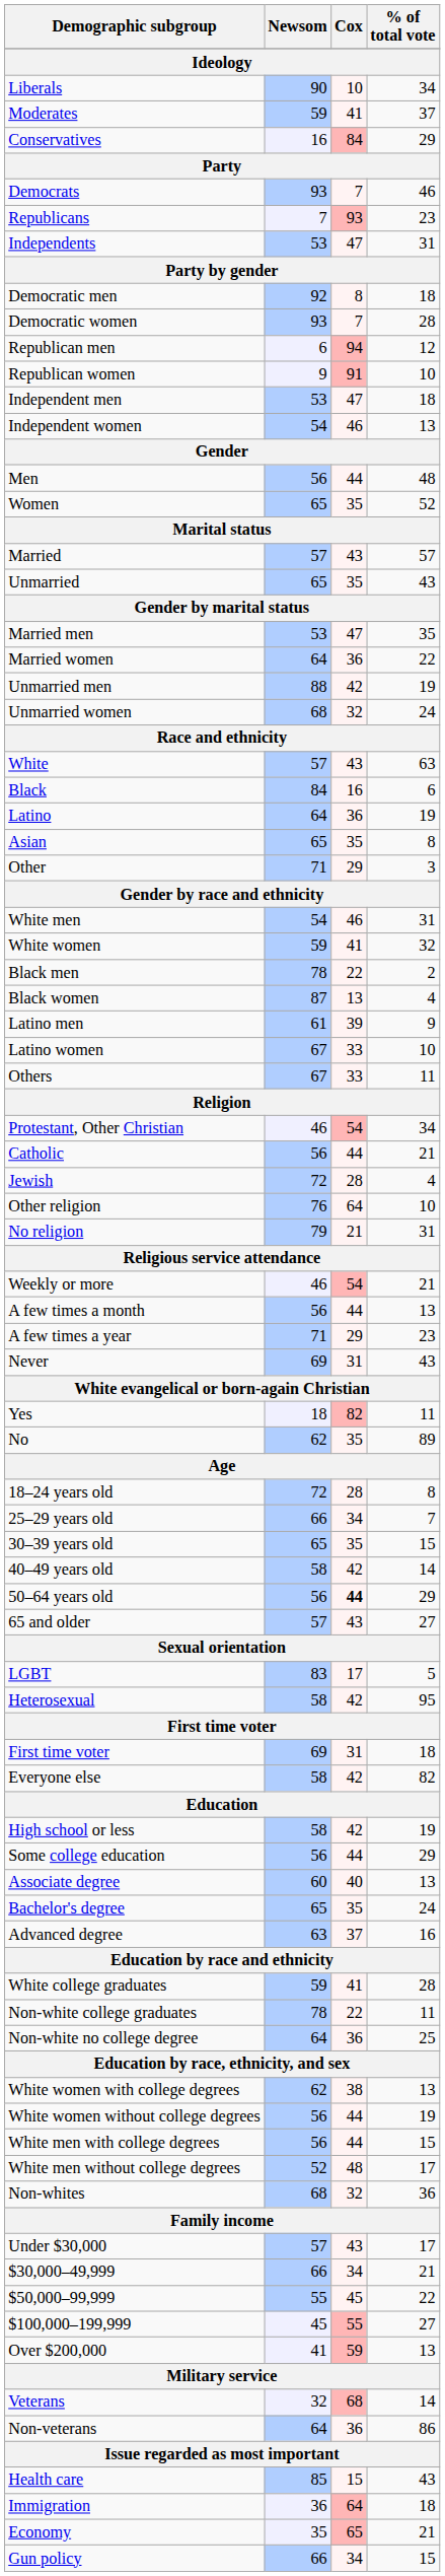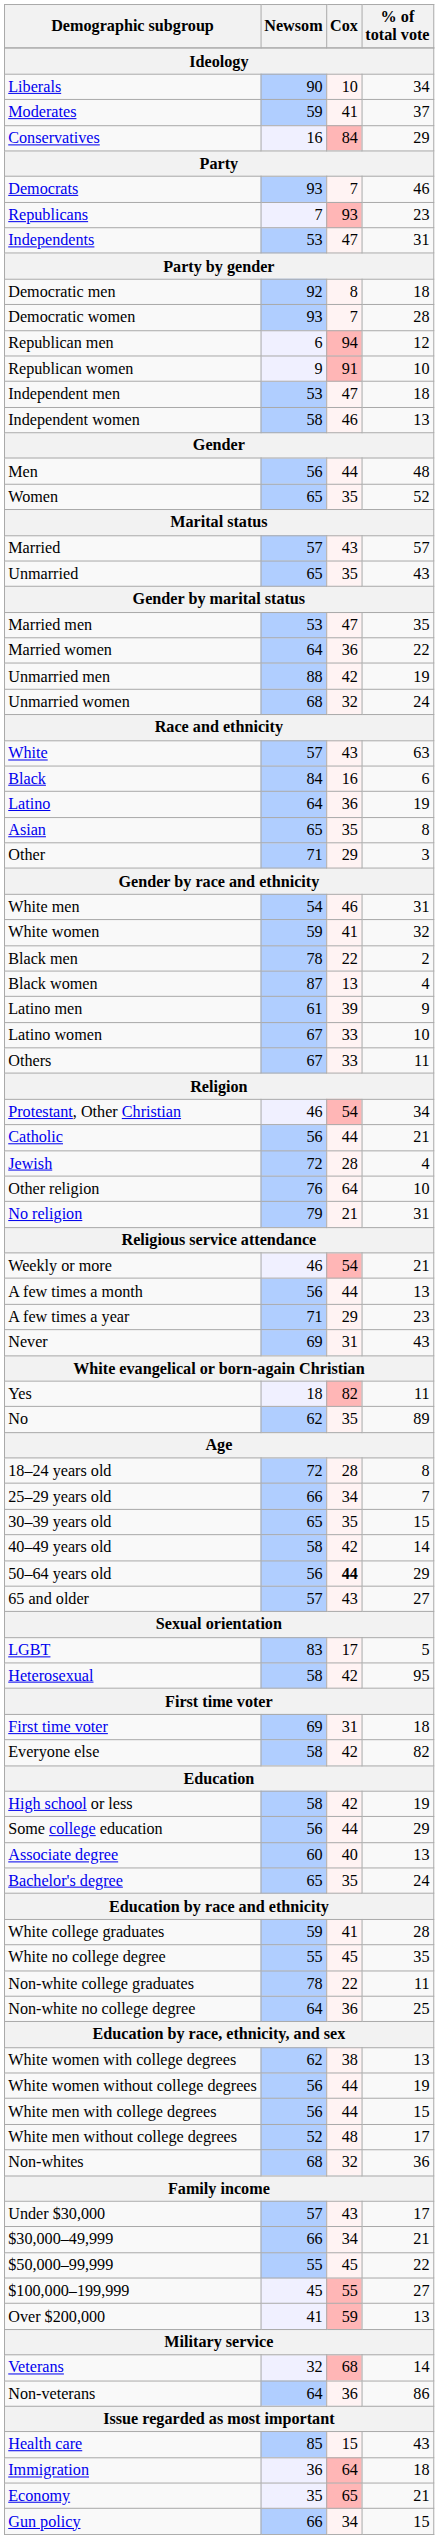 <table class="wikitable sortable">
 <tr>
 <th>Demographic subgroup</th>
 <th>Newsom</th>
 <th>Cox</th>
 <th>% of<br>total vote</th>
 </tr>
 <tr>
 </tr>
 <tr>
 <th colspan="4">Ideology</th>
 </tr>
 <tr>
 <td><a href='#'>Liberals</a></td>
 <td style="text-align:right; background:#b0ceff;">90</td>
 <td style="text-align:right; background:#fff3f3;">10</td>
 <td style="text-align:right;">34</td>
 </tr>
 <tr>
 <td><a href='#'>Moderates</a></td>
 <td style="text-align:right; background:#b0ceff;">59</td>
 <td style="text-align:right; background:#fff3f3;">41</td>
 <td style="text-align:right;">37</td>
 </tr>
 <tr>
 <td><a href='#'>Conservatives</a></td>
 <td style="text-align:right; background:#f0f0ff;">16</td>
 <td style="text-align:right; background:#ffb6b6;">84</td>
 <td style="text-align:right;">29</td>
 </tr>
 <tr>
 <th colspan="4">Party</th>
 </tr>
 <tr>
 <td><a href='#'>Democrats</a></td>
 <td style="text-align:right; background:#b0ceff;">93</td>
 <td style="text-align:right; background:#fff3f3;">7</td>
 <td style="text-align:right;">46</td>
 </tr>
 <tr>
 <td><a href='#'>Republicans</a></td>
 <td style="text-align:right; background:#f0f0ff;">7</td>
 <td style="text-align:right; background:#ffb6b6;">93</td>
 <td style="text-align:right;">23</td>
 </tr>
 <tr>
 <td><a href='#'>Independents</a></td>
 <td style="text-align:right; background:#b0ceff;">53</td>
 <td style="text-align:right; background:#fff3f3;">47</td>
 <td style="text-align:right;">31</td>
 </tr>
 <tr>
 <th colspan="4">Party by gender</th>
 </tr>
 <tr>
 <td>Democratic men</td>
 <td style="text-align:right; background:#b0ceff;">92</td>
 <td style="text-align:right; background:#fff3f3;">8</td>
 <td style="text-align:right;">18</td>
 </tr>
 <tr>
 <td>Democratic women</td>
 <td style="text-align:right; background:#b0ceff;">93</td>
 <td style="text-align:right; background:#fff3f3;">7</td>
 <td style="text-align:right;">28</td>
 </tr>
 <tr>
 <td>Republican men</td>
 <td style="text-align:right; background:#f0f0ff;">6</td>
 <td style="text-align:right; background:#ffb6b6;">94</td>
 <td style="text-align:right;">12</td>
 </tr>
 <tr>
 <td>Republican women</td>
 <td style="text-align:right; background:#f0f0ff;">9</td>
 <td style="text-align:right; background:#ffb6b6;">91</td>
 <td style="text-align:right;">10</td>
 </tr>
 <tr>
 <td>Independent men</td>
 <td style="text-align:right; background:#b0ceff;">53</td>
 <td style="text-align:right; background:#fff3f3;">47</td>
 <td style="text-align:right;">18</td>
 </tr>
 <tr>
 <td>Independent women</td>
-<td style="text-align:right; background:#b0ceff;">54</td>
+<td style="text-align:right; background:#b0ceff;">58</td>
 <td style="text-align:right; background:#fff3f3;">46</td>
 <td style="text-align:right;">13</td>
 </tr>
 <tr>
 <th colspan="4">Gender</th>
 </tr>
 <tr>
 <td>Men</td>
 <td style="text-align:right; background:#b0ceff;">56</td>
 <td style="text-align:right; background:#fff3f3;">44</td>
 <td style="text-align:right;">48</td>
 </tr>
 <tr>
 <td>Women</td>
 <td style="text-align:right; background:#b0ceff;">65</td>
 <td style="text-align:right; background:#fff3f3;">35</td>
 <td style="text-align:right;">52</td>
 </tr>
 <tr>
 <th colspan="4">Marital status</th>
 </tr>
 <tr>
 <td>Married</td>
 <td style="text-align:right; background:#b0ceff;">57</td>
 <td style="text-align:right; background:#fff3f3;">43</td>
 <td style="text-align:right;">57</td>
 </tr>
 <tr>
 <td>Unmarried</td>
 <td style="text-align:right; background:#b0ceff;">65</td>
 <td style="text-align:right; background:#fff3f3;">35</td>
 <td style="text-align:right;">43</td>
 </tr>
 <tr>
 <th colspan="4">Gender by marital status</th>
 </tr>
 <tr>
 <td>Married men</td>
 <td style="text-align:right; background:#b0ceff;">53</td>
 <td style="text-align:right; background:#fff3f3;">47</td>
 <td style="text-align:right;">35</td>
 </tr>
 <tr>
 <td>Married women</td>
 <td style="text-align:right; background:#b0ceff;">64</td>
 <td style="text-align:right; background:#fff3f3;">36</td>
 <td style="text-align:right;">22</td>
 </tr>
 <tr>
 <td>Unmarried men</td>
 <td style="text-align:right; background:#b0ceff;">88</td>
 <td style="text-align:right; background:#fff3f3;">42</td>
 <td style="text-align:right;">19</td>
 </tr>
 <tr>
 <td>Unmarried women</td>
 <td style="text-align:right; background:#b0ceff;">68</td>
 <td style="text-align:right; background:#fff3f3;">32</td>
 <td style="text-align:right;">24</td>
 </tr>
 <tr>
 <th colspan="4">Race and ethnicity</th>
 </tr>
 <tr>
 <td><a href='#'>White</a></td>
 <td style="text-align:right; background:#b0ceff;">57</td>
 <td style="text-align:right; background:#fff3f3;">43</td>
 <td style="text-align:right;">63</td>
 </tr>
 <tr>
 <td><a href='#'>Black</a></td>
 <td style="text-align:right; background:#b0ceff;">84</td>
 <td style="text-align:right; background:#fff3f3;">16</td>
 <td style="text-align:right;">6</td>
 </tr>
 <tr>
 <td><a href='#'>Latino</a></td>
 <td style="text-align:right; background:#b0ceff;">64</td>
 <td style="text-align:right; background:#fff3f3;">36</td>
 <td style="text-align:right;">19</td>
 </tr>
 <tr>
 <td><a href='#'>Asian</a></td>
 <td style="text-align:right; background:#b0ceff;">65</td>
 <td style="text-align:right; background:#fff3f3;">35</td>
 <td style="text-align:right;">8</td>
 </tr>
 <tr>
 <td>Other</td>
 <td style="text-align:right; background:#b0ceff;">71</td>
 <td style="text-align:right; background:#fff3f3;">29</td>
 <td style="text-align:right;">3</td>
 </tr>
 <tr>
 <th colspan="4">Gender by race and ethnicity</th>
 </tr>
 <tr>
 <td>White men</td>
 <td style="text-align:right; background:#b0ceff;">54</td>
 <td style="text-align:right; background:#fff3f3;">46</td>
 <td style="text-align:right;">31</td>
 </tr>
 <tr>
 <td>White women</td>
 <td style="text-align:right; background:#b0ceff;">59</td>
 <td style="text-align:right; background:#fff3f3;">41</td>
 <td style="text-align:right;">32</td>
 </tr>
 <tr>
 <td>Black men</td>
 <td style="text-align:right; background:#b0ceff;">78</td>
 <td style="text-align:right; background:#fff3f3;">22</td>
 <td style="text-align:right;">2</td>
 </tr>
 <tr>
 <td>Black women</td>
 <td style="text-align:right; background:#b0ceff;">87</td>
 <td style="text-align:right; background:#fff3f3;">13</td>
 <td style="text-align:right;">4</td>
 </tr>
 <tr>
 <td>Latino men</td>
 <td style="text-align:right; background:#b0ceff;">61</td>
 <td style="text-align:right; background:#fff3f3;">39</td>
 <td style="text-align:right;">9</td>
 </tr>
 <tr>
 <td>Latino women</td>
 <td style="text-align:right; background:#b0ceff;">67</td>
 <td style="text-align:right; background:#fff3f3;">33</td>
 <td style="text-align:right;">10</td>
 </tr>
 <tr>
 <td>Others</td>
 <td style="text-align:right; background:#b0ceff;">67</td>
 <td style="text-align:right; background:#fff3f3;">33</td>
 <td style="text-align:right;">11</td>
 </tr>
 <tr>
 <th colspan="4">Religion</th>
 </tr>
 <tr>
 <td><a href='#'>Protestant</a>, Other <a href='#'>Christian</a></td>
 <td style="text-align:right; background:#f0f0ff;">46</td>
 <td style="text-align:right; background:#ffb6b6;">54</td>
 <td style="text-align:right;">34</td>
 </tr>
 <tr>
 <td><a href='#'>Catholic</a></td>
 <td style="text-align:right; background:#b0ceff;">56</td>
 <td style="text-align:right; background:#fff3f3;">44</td>
 <td style="text-align:right;">21</td>
 </tr>
 <tr>
 <td><a href='#'>Jewish</a></td>
 <td style="text-align:right; background:#b0ceff;">72</td>
 <td style="text-align:right; background:#fff3f3;">28</td>
 <td style="text-align:right;">4</td>
 </tr>
 <tr>
 <td>Other religion</td>
 <td style="text-align:right; background:#b0ceff;">76</td>
 <td style="text-align:right; background:#fff3f3;">64</td>
 <td style="text-align:right;">10</td>
 </tr>
 <tr>
 <td><a href='#'>No religion</a></td>
 <td style="text-align:right; background:#b0ceff;">79</td>
 <td style="text-align:right; background:#fff3f3;">21</td>
 <td style="text-align:right;">31</td>
 </tr>
 <tr>
 <th colspan="4">Religious service attendance</th>
 </tr>
 <tr>
 <td>Weekly or more</td>
 <td style="text-align:right; background:#f0f0ff;">46</td>
 <td style="text-align:right; background:#ffb6b6;">54</td>
 <td style="text-align:right;">21</td>
 </tr>
 <tr>
 <td>A few times a month</td>
 <td style="text-align:right; background:#b0ceff;">56</td>
 <td style="text-align:right; background:#fff3f3;">44</td>
 <td style="text-align:right;">13</td>
 </tr>
 <tr>
 <td>A few times a year</td>
 <td style="text-align:right; background:#b0ceff;">71</td>
 <td style="text-align:right; background:#fff3f3;">29</td>
 <td style="text-align:right;">23</td>
 </tr>
 <tr>
 <td>Never</td>
 <td style="text-align:right; background:#b0ceff;">69</td>
 <td style="text-align:right; background:#fff3f3;">31</td>
 <td style="text-align:right;">43</td>
 </tr>
 <tr>
 <th colspan="4">White evangelical or born-again Christian</th>
 </tr>
 <tr>
 <td>Yes</td>
 <td style="text-align:right; background:#f0f0ff;">18</td>
 <td style="text-align:right; background:#ffb6b6;">82</td>
 <td style="text-align:right;">11</td>
 </tr>
 <tr>
 <td>No</td>
 <td style="text-align:right; background:#b0ceff;">62</td>
 <td style="text-align:right; background:#fff3f3;">35</td>
 <td style="text-align:right;">89</td>
 </tr>
 <tr>
 <th colspan="4">Age</th>
 </tr>
 <tr>
 <td>18–24 years old</td>
 <td style="text-align:right; background:#b0ceff;">72</td>
 <td style="text-align:right; background:#fff3f3;">28</td>
 <td style="text-align:right;">8</td>
 </tr>
 <tr>
 <td>25–29 years old</td>
 <td style="text-align:right; background:#b0ceff;">66</td>
 <td style="text-align:right; background:#fff3f3;">34</td>
 <td style="text-align:right;">7</td>
 </tr>
 <tr>
 <td>30–39 years old</td>
 <td style="text-align:right; background:#b0ceff;">65</td>
 <td style="text-align:right; background:#fff3f3;">35</td>
 <td style="text-align:right;">15</td>
 </tr>
 <tr>
 <td>40–49 years old</td>
 <td style="text-align:right; background:#b0ceff;">58</td>
 <td style="text-align:right; background:#fff3f3;">42</td>
 <td style="text-align:right;">14</td>
 </tr>
 <tr>
 <td>50–64 years old</td>
 <td style="text-align:right; background:#b0ceff;">56</td>
 <td style="text-align:right; background:#fff3f3;"><strong>44</strong></td>
 <td style="text-align:right;">29</td>
 </tr>
 <tr>
 <td>65 and older</td>
 <td style="text-align:right; background:#b0ceff;">57</td>
 <td style="text-align:right; background:#fff3f3;">43</td>
 <td style="text-align:right;">27</td>
 </tr>
 <tr>
 <th colspan="4">Sexual orientation</th>
 </tr>
 <tr>
 <td><a href='#'>LGBT</a></td>
 <td style="text-align:right; background:#b0ceff;">83</td>
 <td style="text-align:right; background:#fff3f3;">17</td>
 <td style="text-align:right;">5</td>
 </tr>
 <tr>
 <td><a href='#'>Heterosexual</a></td>
 <td style="text-align:right; background:#b0ceff;">58</td>
 <td style="text-align:right; background:#fff3f3;">42</td>
 <td style="text-align:right;">95</td>
 </tr>
 <tr>
 <th colspan="4">First time voter</th>
 </tr>
 <tr>
 <td><a href='#'>First time voter</a></td>
 <td style="text-align:right; background:#b0ceff;">69</td>
 <td style="text-align:right; background:#fff3f3;">31</td>
 <td style="text-align:right;">18</td>
 </tr>
 <tr>
 <td>Everyone else</td>
 <td style="text-align:right; background:#b0ceff;">58</td>
 <td style="text-align:right; background:#fff3f3;">42</td>
 <td style="text-align:right;">82</td>
 </tr>
 <tr>
 <th colspan="4">Education</th>
 </tr>
 <tr>
 <td><a href='#'>High school</a> or less</td>
 <td style="text-align:right; background:#b0ceff;">58</td>
 <td style="text-align:right; background:#fff3f3;">42</td>
 <td style="text-align:right;">19</td>
 </tr>
 <tr>
 <td>Some <a href='#'>college</a> education</td>
 <td style="text-align:right; background:#b0ceff;">56</td>
 <td style="text-align:right; background:#fff3f3;">44</td>
 <td style="text-align:right;">29</td>
 </tr>
 <tr>
 <td><a href='#'>Associate degree</a></td>
 <td style="text-align:right; background:#b0ceff;">60</td>
 <td style="text-align:right; background:#fff3f3;">40</td>
 <td style="text-align:right;">13</td>
 </tr>
 <tr>
 <td><a href='#'>Bachelor's degree</a></td>
 <td style="text-align:right; background:#b0ceff;">65</td>
 <td style="text-align:right; background:#fff3f3;">35</td>
 <td style="text-align:right;">24</td>
 </tr>
 <tr>
-<td>Advanced degree</td>
-<td style="text-align:right; background:#b0ceff;">63</td>
-<td style="text-align:right; background:#fff3f3;">37</td>
-<td style="text-align:right;">16</td>
-</tr>
-<tr>
 <th colspan="4">Education by race and ethnicity</th>
 </tr>
 <tr>
 <td>White college graduates</td>
 <td style="text-align:right; background:#b0ceff;">59</td>
 <td style="text-align:right; background:#fff3f3;">41</td>
 <td style="text-align:right;">28</td>
+</tr>
+<tr>
+<td>White no college degree</td>
+<td style="text-align:right; background:#b0ceff;">55</td>
+<td style="text-align:right; background:#fff3f3;">45</td>
+<td style="text-align:right;">35</td>
 </tr>
 <tr>
 <td>Non-white college graduates</td>
 <td style="text-align:right; background:#b0ceff;">78</td>
 <td style="text-align:right; background:#fff3f3;">22</td>
 <td style="text-align:right;">11</td>
 </tr>
 <tr>
 <td>Non-white no college degree</td>
 <td style="text-align:right; background:#b0ceff;">64</td>
 <td style="text-align:right; background:#fff3f3;">36</td>
 <td style="text-align:right;">25</td>
 </tr>
 <tr>
 <th colspan="4">Education by race, ethnicity, and sex</th>
 </tr>
 <tr>
 <td>White women with college degrees</td>
 <td style="text-align:right; background:#b0ceff;">62</td>
 <td style="text-align:right; background:#fff3f3;">38</td>
 <td style="text-align:right;">13</td>
 </tr>
 <tr>
 <td>White women without college degrees</td>
 <td style="text-align:right; background:#b0ceff;">56</td>
 <td style="text-align:right; background:#fff3f3;">44</td>
 <td style="text-align:right;">19</td>
 </tr>
 <tr>
 <td>White men with college degrees</td>
 <td style="text-align:right; background:#b0ceff;">56</td>
 <td style="text-align:right; background:#fff3f3;">44</td>
 <td style="text-align:right;">15</td>
 </tr>
 <tr>
 <td>White men without college degrees</td>
 <td style="text-align:right; background:#b0ceff;">52</td>
 <td style="text-align:right; background:#fff3f3;">48</td>
 <td style="text-align:right;">17</td>
 </tr>
 <tr>
 <td>Non-whites</td>
 <td style="text-align:right; background:#b0ceff;">68</td>
 <td style="text-align:right; background:#fff3f3;">32</td>
 <td style="text-align:right;">36</td>
 </tr>
 <tr>
 <th colspan="4">Family income</th>
 </tr>
 <tr>
 <td>Under $30,000</td>
 <td style="text-align:right; background:#b0ceff;">57</td>
 <td style="text-align:right; background:#fff3f3;">43</td>
 <td style="text-align:right;">17</td>
 </tr>
 <tr>
 <td>$30,000–49,999</td>
 <td style="text-align:right; background:#b0ceff;">66</td>
 <td style="text-align:right; background:#fff3f3;">34</td>
 <td style="text-align:right;">21</td>
 </tr>
 <tr>
 <td>$50,000–99,999</td>
 <td style="text-align:right; background:#b0ceff;">55</td>
 <td style="text-align:right; background:#fff3f3;">45</td>
 <td style="text-align:right;">22</td>
 </tr>
 <tr>
 <td>$100,000–199,999</td>
 <td style="text-align:right; background:#f0f0ff;">45</td>
 <td style="text-align:right; background:#ffb6b6;">55</td>
 <td style="text-align:right;">27</td>
 </tr>
 <tr>
 <td>Over $200,000</td>
 <td style="text-align:right; background:#f0f0ff;">41</td>
 <td style="text-align:right; background:#ffb6b6;">59</td>
 <td style="text-align:right;">13</td>
 </tr>
 <tr>
 <th colspan="4">Military service</th>
 </tr>
 <tr>
 <td><a href='#'>Veterans</a></td>
 <td style="text-align:right; background:#f0f0ff;">32</td>
 <td style="text-align:right; background:#ffb6b6;">68</td>
 <td style="text-align:right;">14</td>
 </tr>
 <tr>
 <td>Non-veterans</td>
 <td style="text-align:right; background:#b0ceff;">64</td>
 <td style="text-align:right; background:#fff3f3;">36</td>
 <td style="text-align:right;">86</td>
 </tr>
 <tr>
 <th colspan="4">Issue regarded as most important</th>
 </tr>
 <tr>
 <td><a href='#'>Health care</a></td>
 <td style="text-align:right; background:#b0ceff;">85</td>
 <td style="text-align:right; background:#fff3f3;">15</td>
 <td style="text-align:right;">43</td>
 </tr>
 <tr>
 <td><a href='#'>Immigration</a></td>
 <td style="text-align:right; background:#f0f0ff;">36</td>
 <td style="text-align:right; background:#ffb6b6;">64</td>
 <td style="text-align:right;">18</td>
 </tr>
 <tr>
 <td><a href='#'>Economy</a></td>
 <td style="text-align:right; background:#f0f0ff;">35</td>
 <td style="text-align:right; background:#ffb6b6;">65</td>
 <td style="text-align:right;">21</td>
 </tr>
 <tr>
 <td><a href='#'>Gun policy</a></td>
 <td style="text-align:right; background:#b0ceff;">66</td>
 <td style="text-align:right; background:#fff3f3;">34</td>
 <td style="text-align:right;">15</td>
 </tr>
 </table>
